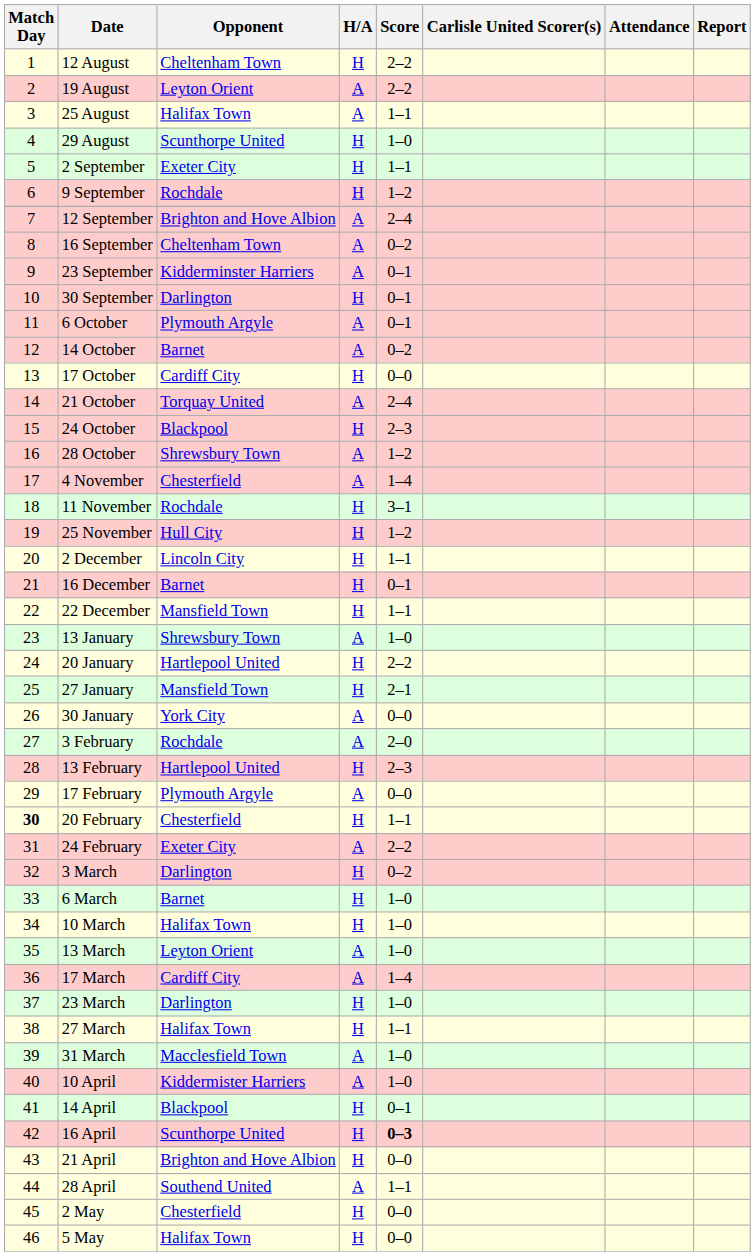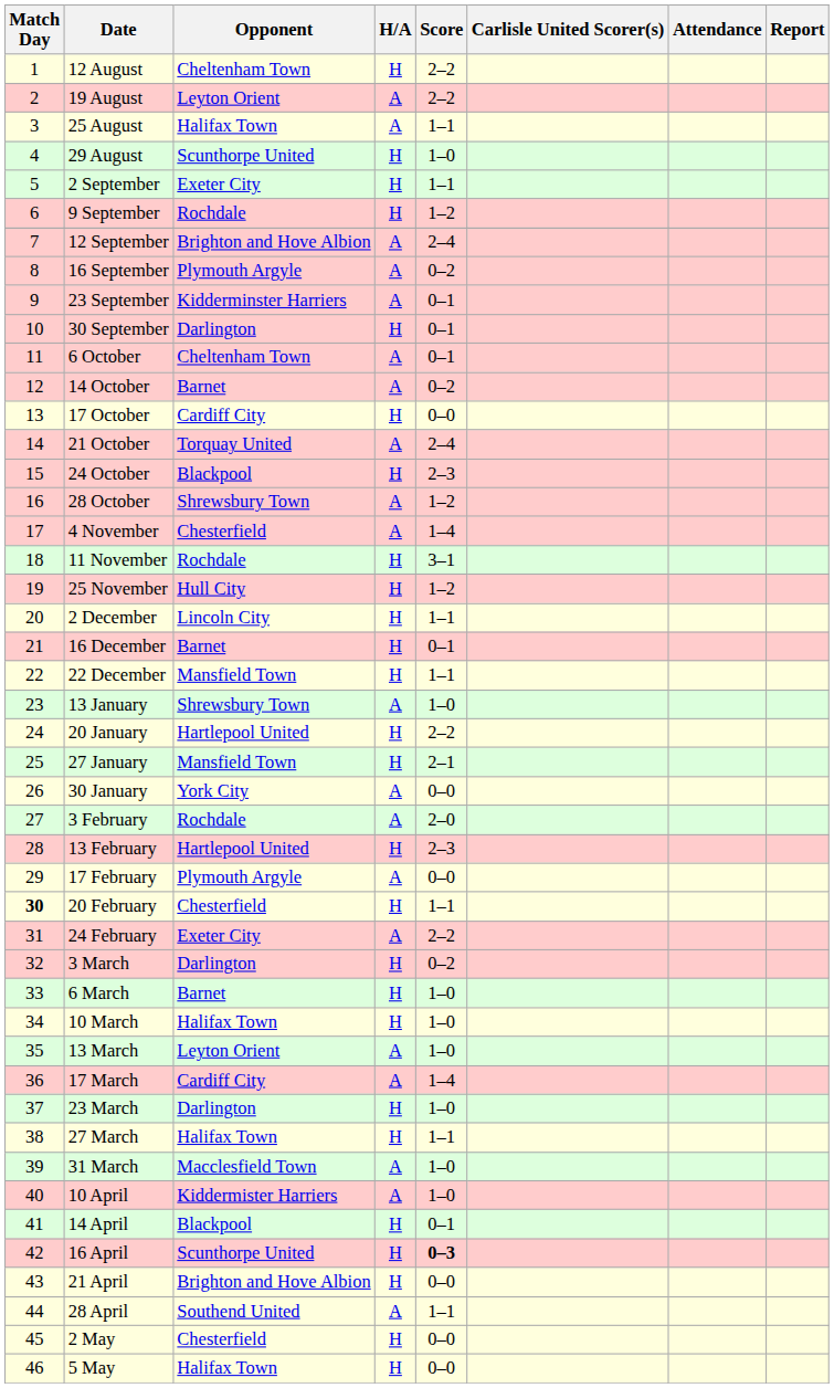 <table class="wikitable" style="text-align:center">
 <tr>
 <th>Match<br> Day</th>
 <th>Date</th>
 <th>Opponent</th>
 <th>H/A</th>
 <th>Score</th>
 <th>Carlisle United Scorer(s)</th>
 <th>Attendance</th>
 <th>Report</th>
 </tr>
 <tr bgcolor=#ffffdd>
 <td>1</td>
 <td align=left>12 August</td>
 <td align=left><a href='#'>Cheltenham Town</a></td>
 <td><a href='#'>H</a></td>
 <td>2–2</td>
 <td align=left></td>
 <td></td>
 <td></td>
 </tr>
 <tr bgcolor=#FFCCCC>
 <td>2</td>
 <td align=left>19 August</td>
 <td align=left><a href='#'>Leyton Orient</a></td>
 <td><a href='#'>A</a></td>
 <td>2–2</td>
 <td align=left></td>
 <td></td>
 <td></td>
 </tr>
 <tr bgcolor=#ffffdd>
 <td>3</td>
 <td align=left>25 August</td>
 <td align=left><a href='#'>Halifax Town</a></td>
 <td><a href='#'>A</a></td>
 <td>1–1</td>
 <td align=left></td>
 <td></td>
 <td></td>
 </tr>
 <tr bgcolor=#ddffdd>
 <td>4</td>
 <td align=left>29 August</td>
 <td align=left><a href='#'>Scunthorpe United</a></td>
 <td><a href='#'>H</a></td>
 <td>1–0</td>
 <td align=left></td>
 <td></td>
 <td></td>
 </tr>
 <tr bgcolor=#ddffdd>
 <td>5</td>
 <td align=left>2 September</td>
 <td align=left><a href='#'>Exeter City</a></td>
 <td><a href='#'>H</a></td>
 <td>1–1</td>
 <td align=left></td>
 <td></td>
 <td></td>
 </tr>
 <tr bgcolor=#FFCCCC>
 <td>6</td>
 <td align=left>9 September</td>
 <td align=left><a href='#'>Rochdale</a></td>
 <td><a href='#'>H</a></td>
 <td>1–2</td>
 <td align=left></td>
 <td></td>
 <td></td>
 </tr>
 <tr>
 </tr>
 <tr bgcolor=#FFCCCC>
 <td>7</td>
 <td align=left>12 September</td>
 <td align=left><a href='#'>Brighton and Hove Albion</a></td>
 <td><a href='#'>A</a></td>
 <td>2–4</td>
 <td align=left></td>
 <td></td>
 <td></td>
 </tr>
 <tr bgcolor=#FFCCCC>
 <td>8</td>
 <td align=left>16 September</td>
-<td align=left><a href='#'>Cheltenham Town</a></td>
+<td align=left><a href='#'>Plymouth Argyle</a></td>
 <td><a href='#'>A</a></td>
 <td>0–2</td>
 <td align=left></td>
 <td></td>
 <td></td>
 </tr>
 <tr bgcolor=#FFCCCC>
 <td>9</td>
 <td align=left>23 September</td>
 <td align=left><a href='#'>Kidderminster Harriers</a></td>
 <td><a href='#'>A</a></td>
 <td>0–1</td>
 <td align=left></td>
 <td></td>
 <td></td>
 </tr>
 <tr bgcolor=#FFCCCC>
 <td>10</td>
 <td align=left>30 September</td>
 <td align=left><a href='#'>Darlington</a></td>
 <td><a href='#'>H</a></td>
 <td>0–1</td>
 <td align=left></td>
 <td></td>
 <td></td>
 </tr>
 <tr bgcolor=#FFCCCC>
 <td>11</td>
 <td align=left>6 October</td>
-<td align=left><a href='#'>Plymouth Argyle</a></td>
+<td align=left><a href='#'>Cheltenham Town</a></td>
 <td><a href='#'>A</a></td>
 <td>0–1</td>
 <td align=left></td>
 <td></td>
 <td></td>
 </tr>
 <tr bgcolor=#FFCCCC>
 <td>12</td>
 <td align=left>14 October</td>
 <td align=left><a href='#'>Barnet</a></td>
 <td><a href='#'>A</a></td>
 <td>0–2</td>
 <td align=left></td>
 <td></td>
 <td></td>
 </tr>
 <tr bgcolor=#ffffdd>
 <td>13</td>
 <td align=left>17 October</td>
 <td align=left><a href='#'>Cardiff City</a></td>
 <td><a href='#'>H</a></td>
 <td>0–0</td>
 <td align=left></td>
 <td></td>
 <td></td>
 </tr>
 <tr bgcolor=#FFCCCC>
 <td>14</td>
 <td align=left>21 October</td>
 <td align=left><a href='#'>Torquay United</a></td>
 <td><a href='#'>A</a></td>
 <td>2–4</td>
 <td align=left></td>
 <td></td>
 <td></td>
 </tr>
 <tr bgcolor=#FFCCCC>
 <td>15</td>
 <td align=left>24 October</td>
 <td align=left><a href='#'>Blackpool</a></td>
 <td><a href='#'>H</a></td>
 <td>2–3</td>
 <td align=left></td>
 <td></td>
 <td></td>
 </tr>
 <tr bgcolor=#FFCCCC>
 <td>16</td>
 <td align=left>28 October</td>
 <td align=left><a href='#'>Shrewsbury Town</a></td>
 <td><a href='#'>A</a></td>
 <td>1–2</td>
 <td align=left></td>
 <td></td>
 <td></td>
 </tr>
 <tr bgcolor=#FFCCCC>
 <td>17</td>
 <td align=left>4 November</td>
 <td align=left><a href='#'>Chesterfield</a></td>
 <td><a href='#'>A</a></td>
 <td>1–4</td>
 <td align=left></td>
 <td></td>
 <td></td>
 </tr>
 <tr bgcolor=#ddffdd>
 <td>18</td>
 <td align=left>11 November</td>
 <td align=left><a href='#'>Rochdale</a></td>
 <td><a href='#'>H</a></td>
 <td>3–1</td>
 <td align=left></td>
 <td></td>
 <td></td>
 </tr>
 <tr bgcolor=#FFCCCC>
 <td>19</td>
 <td align=left>25 November</td>
 <td align=left><a href='#'>Hull City</a></td>
 <td><a href='#'>H</a></td>
 <td>1–2</td>
 <td align=left></td>
 <td></td>
 <td></td>
 </tr>
 <tr bgcolor=#ffffdd>
 <td>20</td>
 <td align=left>2 December</td>
 <td align=left><a href='#'>Lincoln City</a></td>
 <td><a href='#'>H</a></td>
 <td>1–1</td>
 <td align=left></td>
 <td></td>
 <td></td>
 </tr>
 <tr bgcolor=#FFCCCC>
 <td>21</td>
 <td align=left>16 December</td>
 <td align=left><a href='#'>Barnet</a></td>
 <td><a href='#'>H</a></td>
 <td>0–1</td>
 <td align=left></td>
 <td></td>
 <td></td>
 </tr>
 <tr bgcolor=#ffffdd>
 <td>22</td>
 <td align=left>22 December</td>
 <td align=left><a href='#'>Mansfield Town</a></td>
 <td><a href='#'>H</a></td>
 <td>1–1</td>
 <td align=left></td>
 <td></td>
 <td></td>
 </tr>
 <tr bgcolor=#ddffdd>
 <td>23</td>
 <td align=left>13 January</td>
 <td align=left><a href='#'>Shrewsbury Town</a></td>
 <td><a href='#'>A</a></td>
 <td>1–0</td>
 <td align=left></td>
 <td></td>
 <td></td>
 </tr>
 <tr bgcolor=#ffffdd>
 <td>24</td>
 <td align=left>20 January</td>
 <td align=left><a href='#'>Hartlepool United</a></td>
 <td><a href='#'>H</a></td>
 <td>2–2</td>
 <td align=left></td>
 <td></td>
 <td></td>
 </tr>
 <tr bgcolor=#ddffdd>
 <td>25</td>
 <td align=left>27 January</td>
 <td align=left><a href='#'>Mansfield Town</a></td>
 <td><a href='#'>H</a></td>
 <td>2–1</td>
 <td align=left></td>
 <td></td>
 <td></td>
 </tr>
 <tr bgcolor=#ffffdd>
 <td>26</td>
 <td align=left>30 January</td>
 <td align=left><a href='#'>York City</a></td>
 <td><a href='#'>A</a></td>
 <td>0–0</td>
 <td align=left></td>
 <td></td>
 <td></td>
 </tr>
 <tr bgcolor=#ddffdd>
 <td>27</td>
 <td align=left>3 February</td>
 <td align=left><a href='#'>Rochdale</a></td>
 <td><a href='#'>A</a></td>
 <td>2–0</td>
 <td align=left></td>
 <td></td>
 <td></td>
 </tr>
 <tr bgcolor=#FFCCCC>
 <td>28</td>
 <td align=left>13 February</td>
 <td align=left><a href='#'>Hartlepool United</a></td>
 <td><a href='#'>H</a></td>
 <td>2–3</td>
 <td align=left></td>
 <td></td>
 <td></td>
 </tr>
 <tr bgcolor=#ffffdd>
 <td>29</td>
 <td align=left>17 February</td>
 <td align=left><a href='#'>Plymouth Argyle</a></td>
 <td><a href='#'>A</a></td>
 <td>0–0</td>
 <td align=left></td>
 <td></td>
 <td></td>
 </tr>
 <tr bgcolor=#ffffdd>
 <td><strong>30</strong></td>
 <td align=left>20 February</td>
 <td align=left><a href='#'>Chesterfield</a></td>
 <td><a href='#'>H</a></td>
 <td>1–1</td>
 <td align=left></td>
 <td></td>
 <td></td>
 </tr>
 <tr bgcolor=#FFCCCC>
 <td>31</td>
 <td align=left>24 February</td>
 <td align=left><a href='#'>Exeter City</a></td>
 <td><a href='#'>A</a></td>
 <td>2–2</td>
 <td align=left></td>
 <td></td>
 <td></td>
 </tr>
 <tr bgcolor=#FFCCCC>
 <td>32</td>
 <td align=left>3 March</td>
 <td align=left><a href='#'>Darlington</a></td>
 <td><a href='#'>H</a></td>
 <td>0–2</td>
 <td align=left></td>
 <td></td>
 <td></td>
 </tr>
 <tr bgcolor=#ddffdd>
 <td>33</td>
 <td align=left>6 March</td>
 <td align=left><a href='#'>Barnet</a></td>
 <td><a href='#'>H</a></td>
 <td>1–0</td>
 <td align=left></td>
 <td></td>
 <td></td>
 </tr>
 <tr bgcolor=#ffffdd>
 <td>34</td>
 <td align=left>10 March</td>
 <td align=left><a href='#'>Halifax Town</a></td>
 <td><a href='#'>H</a></td>
 <td>1–0</td>
 <td align=left></td>
 <td></td>
 <td></td>
 </tr>
 <tr bgcolor=#ddffdd>
 <td>35</td>
 <td align=left>13 March</td>
 <td align=left><a href='#'>Leyton Orient</a></td>
 <td><a href='#'>A</a></td>
 <td>1–0</td>
 <td align=left></td>
 <td></td>
 <td></td>
 </tr>
 <tr bgcolor=#FFCCCC>
 <td>36</td>
 <td align=left>17 March</td>
 <td align=left><a href='#'>Cardiff City</a></td>
 <td><a href='#'>A</a></td>
 <td>1–4</td>
 <td align=left></td>
 <td></td>
 <td></td>
 </tr>
 <tr bgcolor=#ddffdd>
 <td>37</td>
 <td align=left>23 March</td>
 <td align=left><a href='#'>Darlington</a></td>
 <td><a href='#'>H</a></td>
 <td>1–0</td>
 <td align=left></td>
 <td></td>
 <td></td>
 </tr>
 <tr bgcolor=#ffffdd>
 <td>38</td>
 <td align=left>27 March</td>
 <td align=left><a href='#'>Halifax Town</a></td>
 <td><a href='#'>H</a></td>
 <td>1–1</td>
 <td align=left></td>
 <td></td>
 <td></td>
 </tr>
 <tr bgcolor=#ddffdd>
 <td>39</td>
 <td align=left>31 March</td>
 <td align=left><a href='#'>Macclesfield Town</a></td>
 <td><a href='#'>A</a></td>
 <td>1–0</td>
 <td align=left></td>
 <td></td>
 <td></td>
 </tr>
 <tr bgcolor=#FFCCCC>
 <td>40</td>
 <td align=left>10 April</td>
 <td align=left><a href='#'>Kiddermister Harriers</a></td>
 <td><a href='#'>A</a></td>
 <td>1–0</td>
 <td align=left></td>
 <td></td>
 <td></td>
 </tr>
 <tr bgcolor=#ddffdd>
 <td>41</td>
 <td align=left>14 April</td>
 <td align=left><a href='#'>Blackpool</a></td>
 <td><a href='#'>H</a></td>
 <td>0–1</td>
 <td align=left></td>
 <td></td>
 <td></td>
 </tr>
 <tr bgcolor=#FFCCCC>
 <td>42</td>
 <td align=left>16 April</td>
 <td align=left><a href='#'>Scunthorpe United</a></td>
 <td><a href='#'>H</a></td>
 <td><strong>0–3</strong></td>
 <td align=left></td>
 <td></td>
 <td></td>
 </tr>
 <tr bgcolor=#ffffdd>
 <td>43</td>
 <td align=left>21 April</td>
 <td align=left><a href='#'>Brighton and Hove Albion</a></td>
 <td><a href='#'>H</a></td>
 <td>0–0</td>
 <td align=left></td>
 <td></td>
 <td></td>
 </tr>
 <tr bgcolor=#ffffdd>
 <td>44</td>
 <td align=left>28 April</td>
 <td align=left><a href='#'>Southend United</a></td>
 <td><a href='#'>A</a></td>
 <td>1–1</td>
 <td align=left></td>
 <td></td>
 <td></td>
 </tr>
 <tr bgcolor=#ffffdd>
 <td>45</td>
 <td align=left>2 May</td>
 <td align=left><a href='#'>Chesterfield</a></td>
 <td><a href='#'>H</a></td>
 <td>0–0</td>
 <td align=left></td>
 <td></td>
 <td></td>
 </tr>
 <tr bgcolor=#ffffdd>
 <td>46</td>
 <td align=left>5 May</td>
 <td align=left><a href='#'>Halifax Town</a></td>
 <td><a href='#'>H</a></td>
 <td>0–0</td>
 <td align=left></td>
 <td></td>
 <td></td>
 </tr>
 </table>
